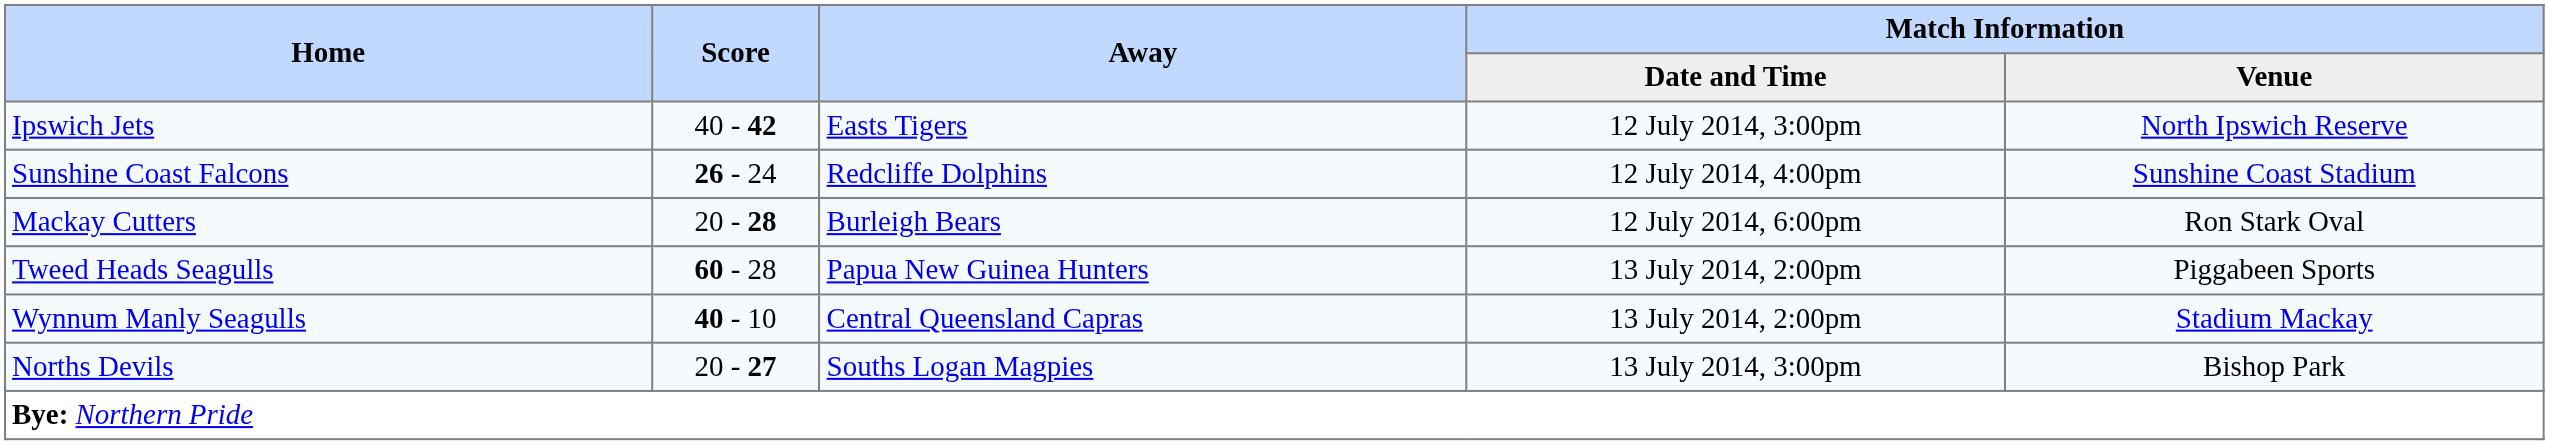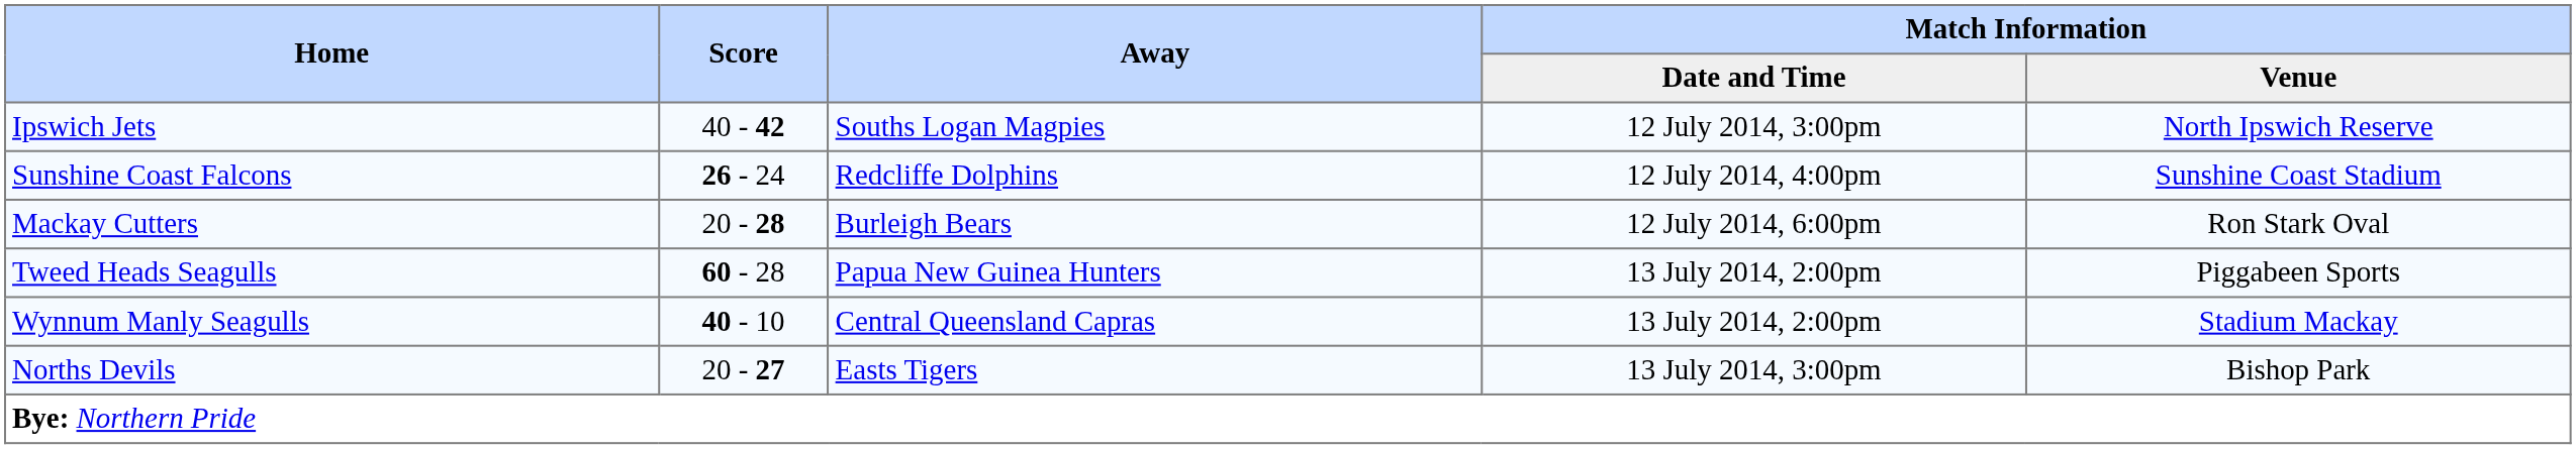 <table border=1 style="border-collapse:collapse; font-size:90%; text-align:center;" cellpadding=3 cellspacing=0>
 <tr bgcolor=#C1D8FF>
 <th rowspan=2 width=12%>Home</th>
 <th rowspan=2 width=3%>Score</th>
 <th rowspan=2 width=12%>Away</th>
 <th colspan=5>Match Information</th>
 </tr>
 <tr bgcolor=#EFEFEF>
 <th width=10%>Date and Time</th>
 <th width=10%>Venue</th>
 </tr>
 <tr bgcolor=#F5FAFF>
 <td align=left> <a href='#'>Ipswich Jets</a></td>
 <td>40 - <strong>42</strong></td>
-<td align=left> <a href='#'>Easts Tigers</a></td>
+<td align=left> <a href='#'>Souths Logan Magpies</a></td>
 <td>12 July 2014, 3:00pm</td>
 <td><a href='#'>North Ipswich Reserve</a></td>
 </tr>
 <tr bgcolor=#F5FAFF>
 <td align=left> <a href='#'>Sunshine Coast Falcons</a></td>
 <td><strong>26</strong> - 24</td>
 <td align=left> <a href='#'>Redcliffe Dolphins</a></td>
 <td>12 July 2014, 4:00pm</td>
 <td><a href='#'>Sunshine Coast Stadium</a></td>
 </tr>
 <tr bgcolor=#F5FAFF>
 <td align=left> <a href='#'>Mackay Cutters</a></td>
 <td>20 - <strong>28</strong></td>
 <td align=left> <a href='#'>Burleigh Bears</a></td>
 <td>12 July 2014, 6:00pm</td>
 <td>Ron Stark Oval</td>
 </tr>
 <tr bgcolor=#F5FAFF>
 <td align=left> <a href='#'>Tweed Heads Seagulls</a></td>
 <td><strong>60</strong> - 28</td>
 <td align=left> <a href='#'>Papua New Guinea Hunters</a></td>
 <td>13 July 2014, 2:00pm</td>
 <td>Piggabeen Sports</td>
 </tr>
 <tr bgcolor=#F5FAFF>
 <td align=left> <a href='#'>Wynnum Manly Seagulls</a></td>
 <td><strong>40</strong> - 10</td>
 <td align=left> <a href='#'>Central Queensland Capras</a></td>
 <td>13 July 2014, 2:00pm</td>
 <td><a href='#'>Stadium Mackay</a></td>
 </tr>
 <tr bgcolor=#F5FAFF>
 <td align=left> <a href='#'>Norths Devils</a></td>
 <td>20 - <strong>27</strong></td>
-<td align=left> <a href='#'>Souths Logan Magpies</a></td>
+<td align=left> <a href='#'>Easts Tigers</a></td>
 <td>13 July 2014, 3:00pm</td>
 <td>Bishop Park</td>
 </tr>
 <tr>
 <td colspan="5" style="text-align:left;"><strong>Bye:</strong> <em><a href='#'>Northern Pride</a></em></td>
 </tr>
 </table>
